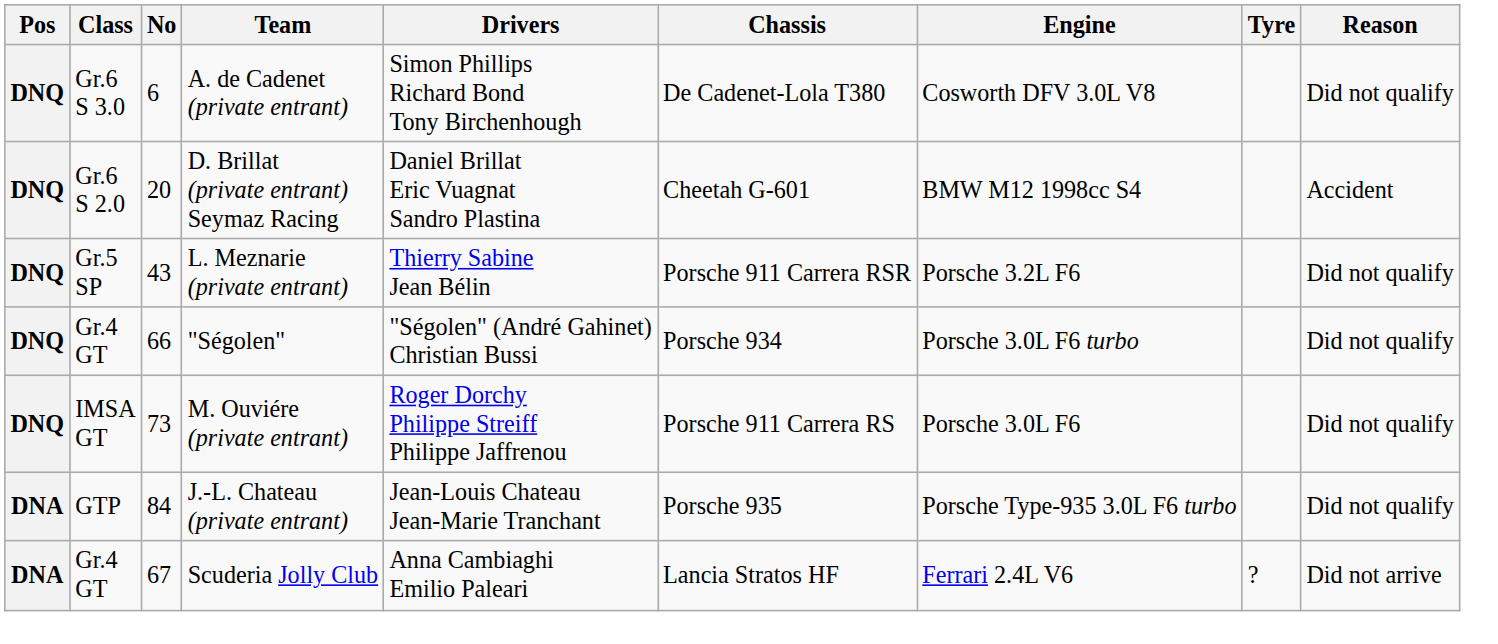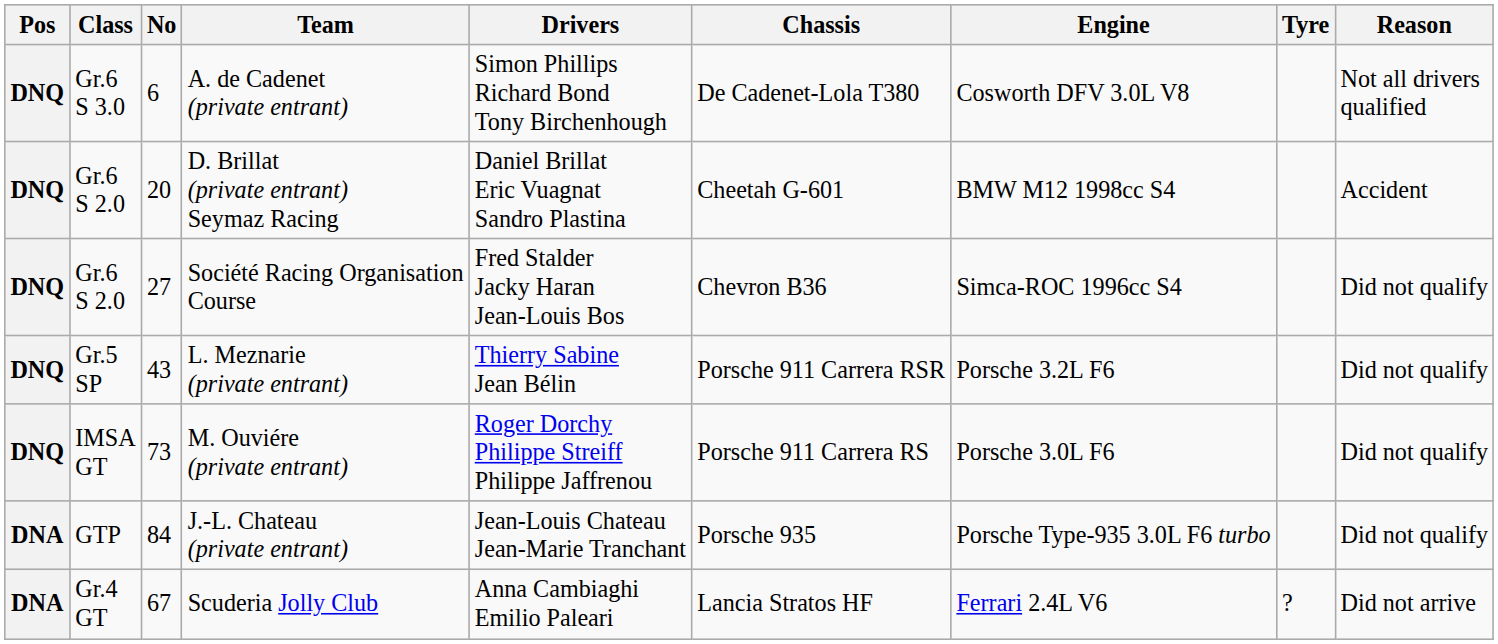 <table class="wikitable" style="font-size: 95%;">
 <tr>
 <th>Pos</th>
 <th>Class</th>
 <th>No</th>
 <th>Team</th>
 <th>Drivers</th>
 <th>Chassis</th>
 <th>Engine</th>
 <th>Tyre</th>
 <th>Reason</th>
 </tr>
 <tr>
 <th>DNQ</th>
 <td>Gr.6<br>S 3.0</td>
 <td>6</td>
 <td> A. de Cadenet<br><em>(private entrant)</em></td>
 <td> Simon Phillips<br> Richard Bond<br> Tony Birchenhough</td>
 <td>De Cadenet-Lola T380</td>
 <td>Cosworth DFV 3.0L V8</td>
 <td></td>
-<td>Did not qualify</td>
+<td>Not all drivers<br>qualified</td>
 </tr>
 <tr>
 <th>DNQ</th>
 <td>Gr.6<br>S 2.0</td>
 <td>20</td>
 <td> D. Brillat<br><em>(private entrant)</em><br> Seymaz Racing</td>
 <td> Daniel Brillat<br> Eric Vuagnat<br>  Sandro Plastina</td>
 <td>Cheetah G-601</td>
 <td>BMW M12 1998cc S4</td>
 <td></td>
 <td>Accident</td>
 </tr>
 <tr>
 <th>DNQ</th>
+<td>Gr.6<br>S 2.0</td>
+<td>27</td>
+<td> Société Racing Organisation<br> Course</td>
+<td> Fred Stalder<br>  Jacky Haran<br> Jean-Louis Bos</td>
+<td>Chevron B36</td>
+<td>Simca-ROC 1996cc S4</td>
+<td></td>
+<td>Did not qualify</td>
+</tr>
+<tr>
+<th>DNQ</th>
 <td>Gr.5<br>SP</td>
 <td>43</td>
 <td> L. Meznarie<br><em>(private entrant)</em></td>
 <td> <a href='#'>Thierry Sabine</a><br> Jean Bélin</td>
 <td>Porsche 911 Carrera RSR</td>
 <td>Porsche 3.2L F6</td>
-<td></td>
-<td>Did not qualify</td>
-</tr>
-<tr>
-<th>DNQ</th>
-<td>Gr.4<br>GT</td>
-<td>66</td>
-<td> "Ségolen"</td>
-<td> "Ségolen" (André Gahinet)<br> Christian Bussi</td>
-<td>Porsche 934</td>
-<td>Porsche 3.0L F6 <em>turbo</em></td>
 <td></td>
 <td>Did not qualify</td>
 </tr>
 <tr>
 <th>DNQ</th>
 <td>IMSA<br> GT</td>
 <td>73</td>
 <td> M. Ouviére<br><em>(private entrant)</em></td>
 <td> <a href='#'>Roger Dorchy</a><br> <a href='#'>Philippe Streiff</a><br>  Philippe Jaffrenou</td>
 <td>Porsche 911 Carrera RS</td>
 <td>Porsche 3.0L F6</td>
 <td></td>
 <td>Did not qualify</td>
 </tr>
 <tr>
 <th>DNA</th>
 <td>GTP</td>
 <td>84</td>
 <td> J.-L. Chateau<br><em>(private entrant)</em></td>
 <td> Jean-Louis Chateau<br> Jean-Marie Tranchant</td>
 <td>Porsche 935</td>
 <td>Porsche Type-935 3.0L F6 <em>turbo</em></td>
 <td></td>
 <td>Did not qualify</td>
 </tr>
 <tr>
 <th>DNA</th>
 <td>Gr.4<br>GT</td>
 <td>67</td>
 <td> Scuderia <a href='#'>Jolly Club</a></td>
 <td> Anna Cambiaghi<br> Emilio Paleari</td>
 <td>Lancia Stratos HF</td>
 <td><a href='#'>Ferrari</a> 2.4L V6</td>
 <td>?</td>
 <td>Did not arrive</td>
 </tr>
 </table>
